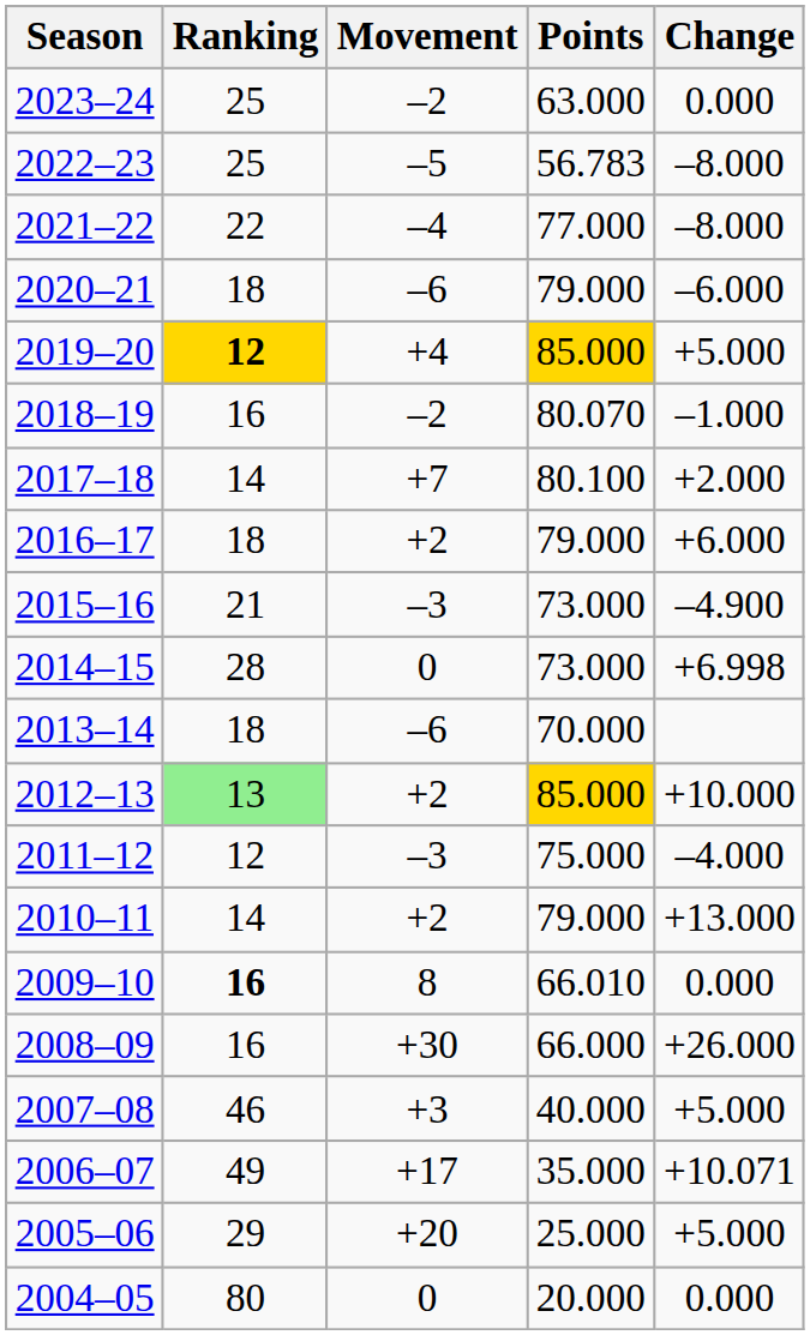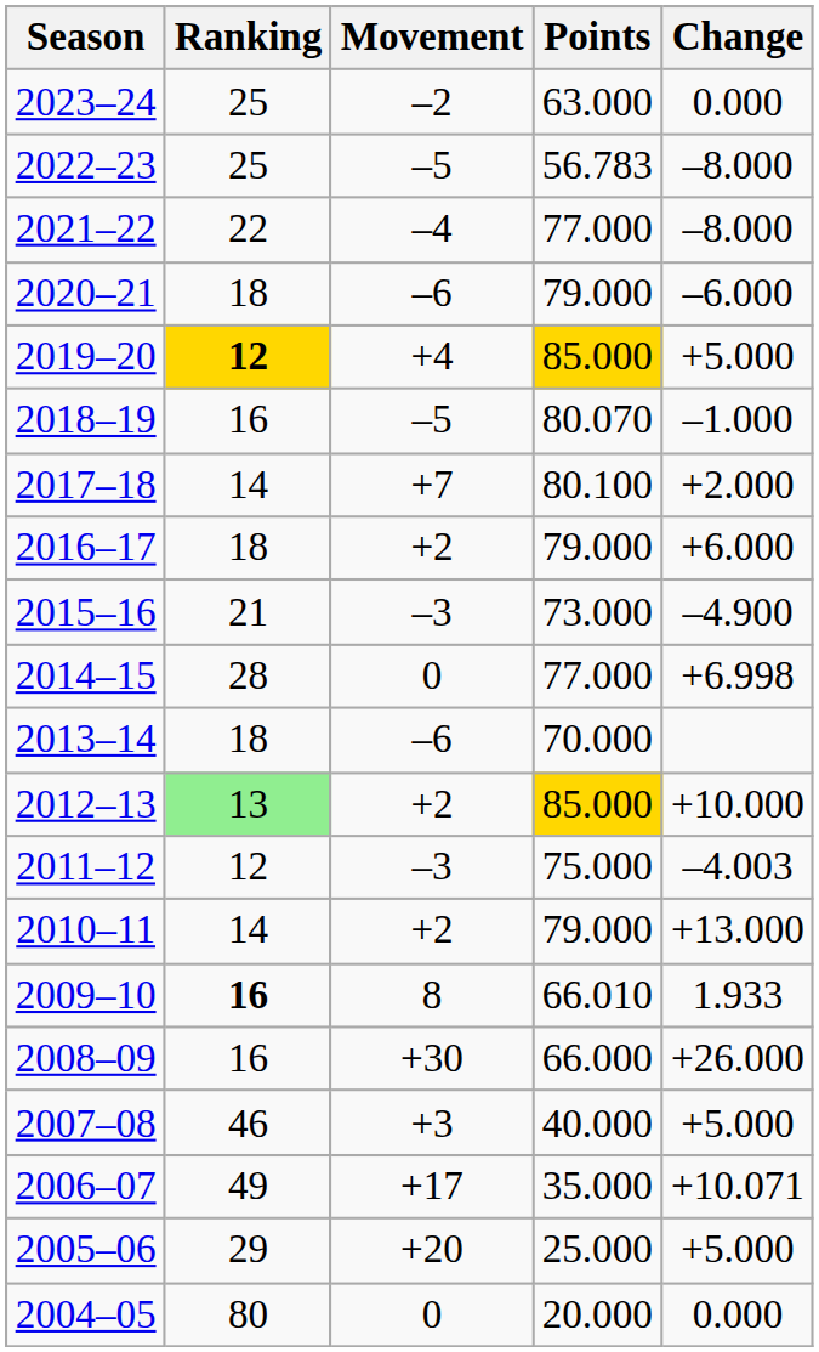 <table class="wikitable plainrowheaders sortable" style="text-align: center;">
 <tr>
 <th>Season</th>
 <th>Ranking</th>
 <th>Movement</th>
 <th>Points</th>
 <th>Change</th>
 </tr>
 <tr>
 <td><a href='#'>2023–24</a></td>
 <td>25</td>
 <td> –2</td>
 <td>63.000</td>
 <td>0.000</td>
 </tr>
 <tr>
 <td><a href='#'>2022–23</a></td>
 <td>25</td>
 <td> –5</td>
 <td>56.783</td>
 <td> –8.000</td>
 </tr>
 <tr>
 <td><a href='#'>2021–22</a></td>
 <td>22</td>
 <td> –4</td>
 <td>77.000</td>
 <td> –8.000</td>
 </tr>
 <tr>
 <td><a href='#'>2020–21</a></td>
 <td>18</td>
 <td> –6</td>
 <td>79.000</td>
 <td> –6.000</td>
 </tr>
 <tr>
 <td><a href='#'>2019–20</a></td>
 <td bgcolor=Gold><strong>12</strong></td>
 <td> +4</td>
 <td bgcolor=Gold>85.000</td>
 <td> +5.000</td>
 </tr>
 <tr>
 <td><a href='#'>2018–19</a></td>
 <td>16</td>
-<td> –2</td>
+<td> –5</td>
 <td>80.070</td>
 <td> –1.000</td>
 </tr>
 <tr>
 <td><a href='#'>2017–18</a></td>
 <td>14</td>
 <td> +7</td>
 <td>80.100</td>
 <td> +2.000</td>
 </tr>
 <tr>
 <td><a href='#'>2016–17</a></td>
 <td>18</td>
 <td> +2</td>
 <td>79.000</td>
 <td> +6.000</td>
 </tr>
 <tr>
 <td><a href='#'>2015–16</a></td>
 <td>21</td>
 <td> –3</td>
 <td>73.000</td>
 <td> –4.900</td>
 </tr>
 <tr>
 <td><a href='#'>2014–15</a></td>
 <td>28</td>
 <td>0</td>
-<td>73.000</td>
+<td>77.000</td>
 <td> +6.998</td>
 </tr>
 <tr>
 <td><a href='#'>2013–14</a></td>
 <td>18</td>
 <td> –6</td>
 <td>70.000</td>
 <td></td>
 </tr>
 <tr>
 <td><a href='#'>2012–13</a></td>
 <td style="background: lightgreen;">13</td>
 <td> +2</td>
 <td bgcolor=Gold>85.000</td>
 <td> +10.000</td>
 </tr>
 <tr>
 <td><a href='#'>2011–12</a></td>
 <td>12</td>
 <td> –3</td>
 <td>75.000</td>
-<td> –4.000</td>
+<td> –4.003</td>
 </tr>
 <tr>
 <td><a href='#'>2010–11</a></td>
 <td>14</td>
 <td> +2</td>
 <td>79.000</td>
 <td> +13.000</td>
 </tr>
 <tr>
 <td><a href='#'>2009–10</a></td>
 <td><strong>16</strong></td>
 <td>8</td>
 <td>66.010</td>
-<td>0.000</td>
+<td>1.933</td>
 </tr>
 <tr>
 <td><a href='#'>2008–09</a></td>
 <td>16</td>
 <td> +30</td>
 <td>66.000</td>
 <td> +26.000</td>
 </tr>
 <tr>
 <td><a href='#'>2007–08</a></td>
 <td>46</td>
 <td> +3</td>
 <td>40.000</td>
 <td> +5.000</td>
 </tr>
 <tr>
 <td><a href='#'>2006–07</a></td>
 <td>49</td>
 <td> +17</td>
 <td>35.000</td>
 <td> +10.071</td>
 </tr>
 <tr>
 <td><a href='#'>2005–06</a></td>
 <td>29</td>
 <td> +20</td>
 <td>25.000</td>
 <td> +5.000</td>
 </tr>
 <tr>
 <td><a href='#'>2004–05</a></td>
 <td>80</td>
 <td>0</td>
 <td>20.000</td>
 <td>0.000</td>
 </tr>
 </table>
